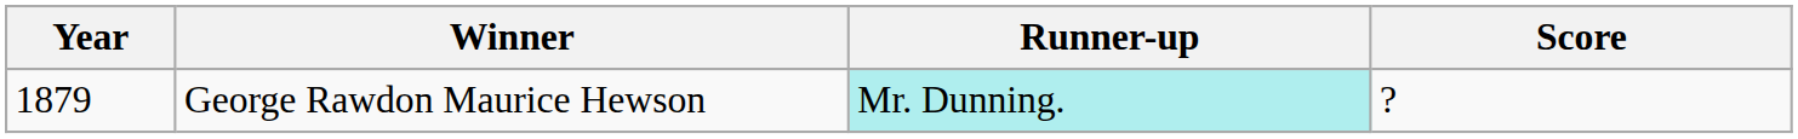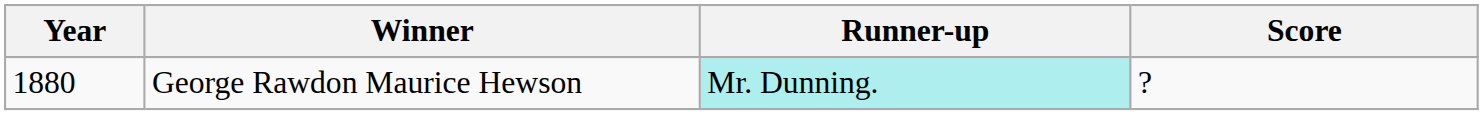 <table class="wikitable" style="font-size:95%;">
 <tr>
 <th style="width:60px;">Year</th>
 <th style="width:260px;">Winner</th>
 <th style="width:200px;">Runner-up</th>
 <th style="width:160px;">Score</th>
 </tr>
 <tr>
-<td>1879</td>
+<td>1880</td>
 <td> George Rawdon Maurice Hewson</td>
 <td style="background: paleturquoise;"> Mr. Dunning.</td>
 <td>?</td>
 </tr>
 </table>
